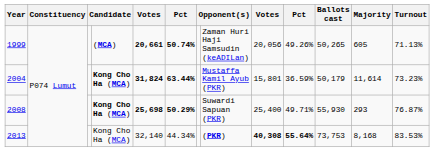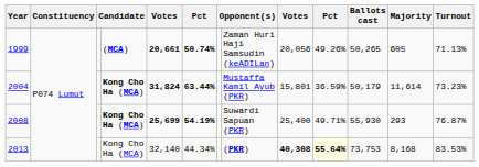 <table class="wikitable" style="margin:0.5em ; font-size:95%">
 <tr>
 <th>Year</th>
 <th>Constituency</th>
 <th colspan=2>Candidate</th>
 <th>Votes</th>
 <th>Pct</th>
 <th colspan=2>Opponent(s)</th>
 <th>Votes</th>
 <th>Pct</th>
 <th>Ballots cast</th>
 <th>Majority</th>
 <th>Turnout</th>
 </tr>
 <tr>
 <td><a href='#'>1999</a></td>
 <td rowspan=4>P074 <a href='#'>Lumut</a></td>
 <td></td>
 <td> (<a href='#'><strong>MCA</strong></a>)</td>
 <td align="right"><strong>20,661</strong></td>
 <td><strong>50.74%</strong></td>
 <td></td>
 <td>Zaman Huri Haji Samsudin (<a href='#'>keADILan</a>)</td>
 <td align="right">20,056</td>
 <td>49.26%</td>
 <td>50,265</td>
 <td>605</td>
 <td>71.13%</td>
 </tr>
 <tr>
 <td><a href='#'>2004</a></td>
 <td></td>
 <td><strong>Kong Cho Ha</strong> (<a href='#'><strong>MCA</strong></a>)</td>
 <td align="right"><strong>31,824</strong></td>
 <td><strong>63.44%</strong></td>
 <td></td>
 <td><a href='#'>Mustaffa Kamil Ayub</a> (<a href='#'>PKR</a>)</td>
 <td align="right">15,801</td>
 <td>36.59%</td>
 <td>50,179</td>
 <td>11,614</td>
 <td>73.23%</td>
 </tr>
 <tr>
 <td><a href='#'>2008</a></td>
 <td></td>
 <td><strong>Kong Cho Ha</strong> (<a href='#'><strong>MCA</strong></a>)</td>
-<td align="right"><strong>25,698</strong></td>
-<td><strong>50.29%</strong></td>
+<td align="right"><strong>25,699</strong></td>
+<td><strong>54.19%</strong></td>
 <td></td>
 <td>Suwardi Sapuan (<a href='#'>PKR</a>)</td>
 <td align="right">25,400</td>
 <td>49.71%</td>
 <td>55,930</td>
 <td>293</td>
 <td>76.87%</td>
 </tr>
 <tr>
 <td><a href='#'>2013</a></td>
 <td></td>
 <td>Kong Cho Ha (<a href='#'>MCA</a>)</td>
 <td align="right">32,140</td>
 <td>44.34%</td>
 <td></td>
 <td>  (<a href='#'><strong>PKR</strong></a>)</td>
 <td align="right"><strong>40,308</strong></td>
-<td><strong>55.64%</strong></td>
+<td style="background: lightyellow;"><strong>55.64%</strong></td>
 <td>73,753</td>
 <td>8,168</td>
 <td>83.53%</td>
 </tr>
 </table>
